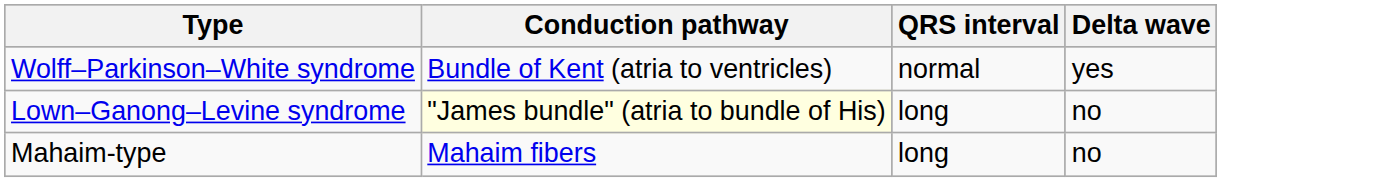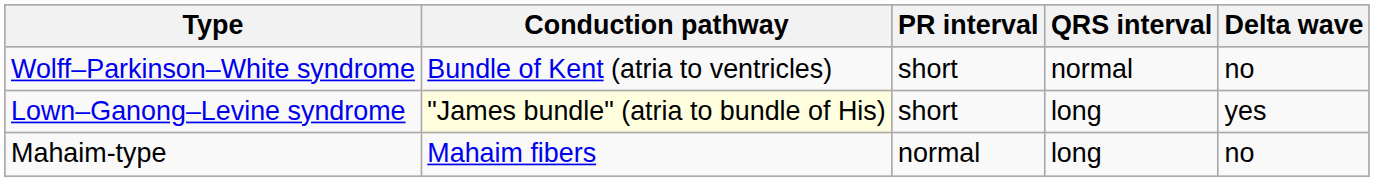 <table class="wikitable">
 <tr>
 <th>Type</th>
 <th>Conduction pathway</th>
+<th>PR interval</th>
 <th>QRS interval</th>
 <th>Delta wave</th>
 </tr>
 <tr>
 <td><a href='#'>Wolff–Parkinson–White syndrome</a></td>
 <td><a href='#'>Bundle of Kent</a> (atria to ventricles)</td>
+<td>short</td>
 <td>normal</td>
-<td>yes</td>
+<td>no</td>
 </tr>
 <tr>
 <td><a href='#'>Lown–Ganong–Levine syndrome</a></td>
 <td style="background: lightyellow;">"James bundle" (atria to bundle of His)</td>
+<td>short</td>
 <td>long</td>
-<td>no</td>
+<td>yes</td>
 </tr>
 <tr>
 <td>Mahaim-type</td>
 <td><a href='#'>Mahaim fibers</a></td>
+<td>normal</td>
 <td>long</td>
 <td>no</td>
 </tr>
 </table>
